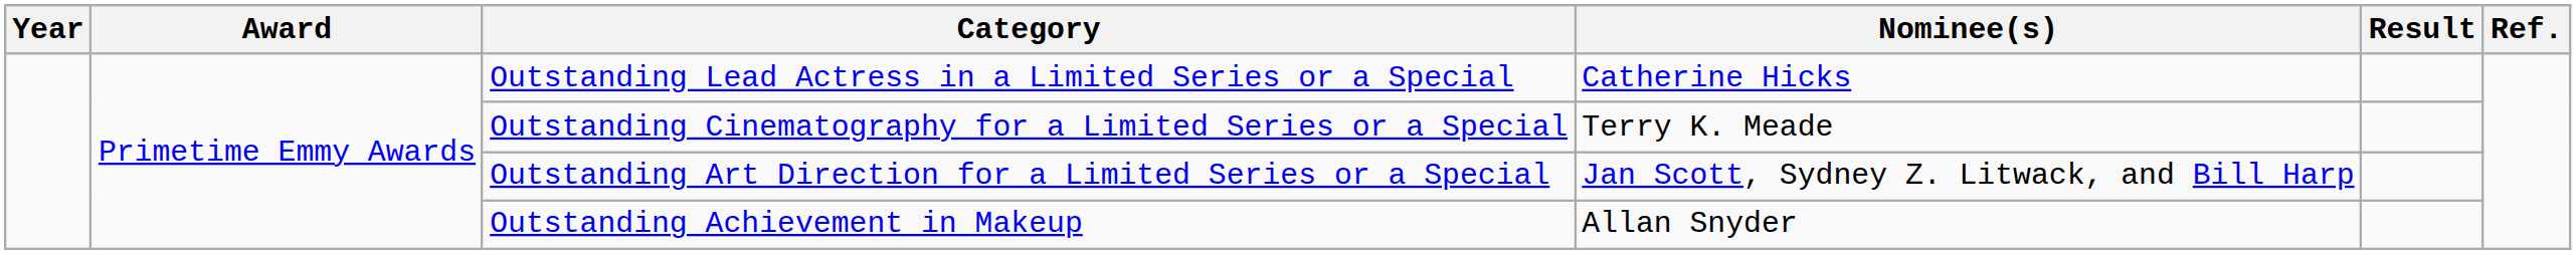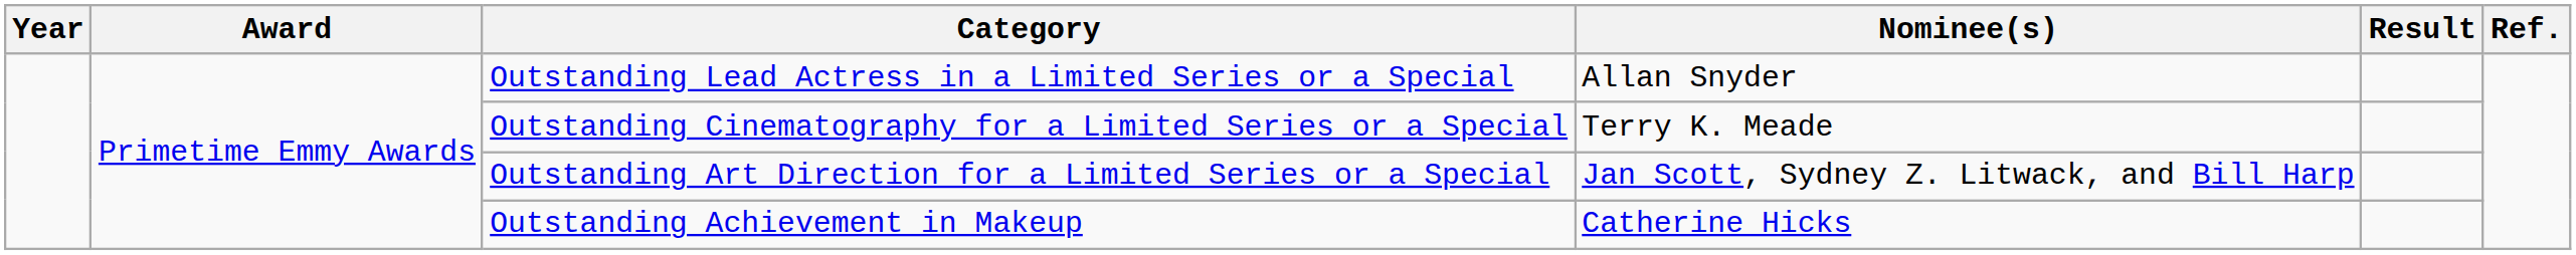 <table class=wikitable>
 <tr>
 <th>Year</th>
 <th>Award</th>
 <th>Category</th>
 <th>Nominee(s)</th>
 <th>Result</th>
 <th>Ref.</th>
 </tr>
 <tr>
 <td rowspan="4"></td>
 <td rowspan="4"><a href='#'>Primetime Emmy Awards</a></td>
 <td><a href='#'>Outstanding Lead Actress in a Limited Series or a Special</a></td>
-<td><a href='#'>Catherine Hicks</a></td>
+<td>Allan Snyder</td>
 <td></td>
 <td align="center" rowspan="4"></td>
 </tr>
 <tr>
 <td><a href='#'>Outstanding Cinematography for a Limited Series or a Special</a></td>
 <td>Terry K. Meade</td>
 <td></td>
 </tr>
 <tr>
 <td><a href='#'>Outstanding Art Direction for a Limited Series or a Special</a></td>
 <td><a href='#'>Jan Scott</a>, Sydney Z. Litwack, and <a href='#'>Bill Harp</a></td>
 <td></td>
 </tr>
 <tr>
 <td><a href='#'>Outstanding Achievement in Makeup</a></td>
-<td>Allan Snyder</td>
+<td><a href='#'>Catherine Hicks</a></td>
 <td></td>
 </tr>
 </table>
